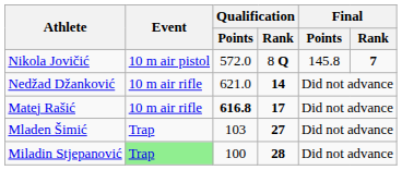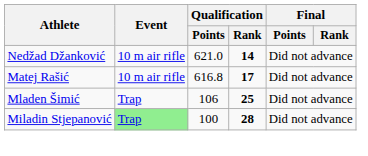 <table class="wikitable" style="font-size:90%">
 <tr>
 <th rowspan="2">Athlete</th>
 <th rowspan="2">Event</th>
 <th colspan=2>Qualification</th>
 <th colspan=2>Final</th>
 </tr>
 <tr style="font-size:95%">
 <th>Points</th>
 <th>Rank</th>
 <th>Points</th>
 <th>Rank</th>
 </tr>
 <tr align=center>
-<td align=left><a href='#'>Nikola Jovičić</a></td>
-<td align=left><a href='#'>10 m air pistol</a></td>
-<td>572.0</td>
-<td>8 <strong>Q</strong></td>
-<td>145.8</td>
-<td><strong>7</strong></td>
-</tr>
-<tr align=center>
 <td align=left><a href='#'>Nedžad Džanković</a></td>
 <td align=left><a href='#'>10 m air rifle</a></td>
 <td>621.0</td>
 <td><strong>14</strong></td>
 <td colspan=2>Did not advance</td>
 </tr>
 <tr align=center>
 <td align=left><a href='#'>Matej Rašić</a></td>
 <td align=left><a href='#'>10 m air rifle</a></td>
-<td><strong>616.8</strong></td>
+<td>616.8</td>
 <td><strong>17</strong></td>
 <td colspan=2>Did not advance</td>
 </tr>
 <tr align=center>
 <td align=left><a href='#'>Mladen Šimić</a></td>
 <td align=left><a href='#'>Trap</a></td>
-<td>103</td>
-<td><strong>27</strong></td>
+<td>106</td>
+<td><strong>25</strong></td>
 <td colspan=2>Did not advance</td>
 </tr>
 <tr align=center>
 <td align=left><a href='#'>Miladin Stjepanović</a></td>
 <td align=left style="background: lightgreen;"><a href='#'>Trap</a></td>
 <td>100</td>
 <td><strong>28</strong></td>
 <td colspan=2>Did not advance</td>
 </tr>
 </table>
